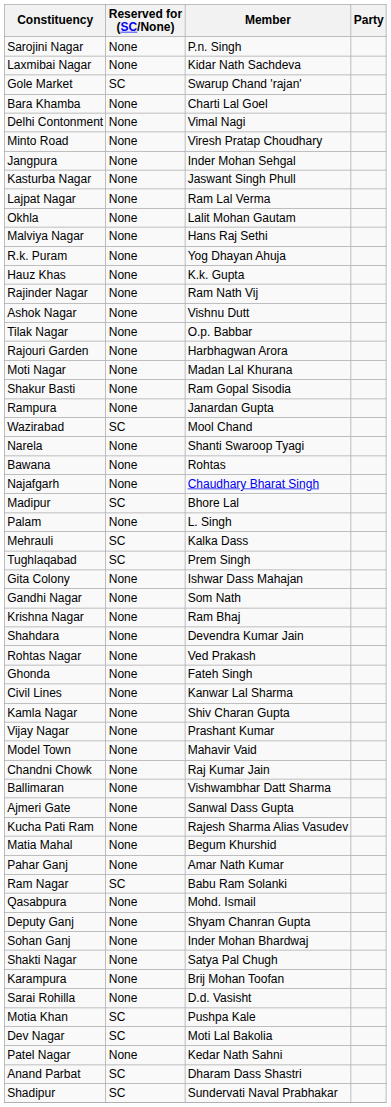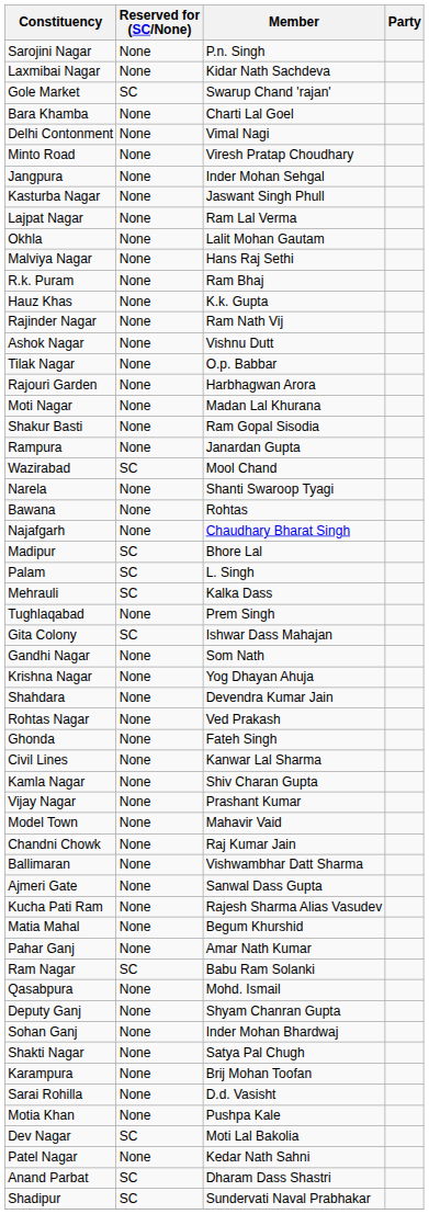 <table class="wikitable sortable">
 <tr>
 <th>Constituency</th>
 <th>Reserved for<br>(<a href='#'>SC</a>/None)</th>
 <th>Member</th>
 <th colspan=2>Party</th>
 </tr>
 <tr>
 <td>Sarojini Nagar</td>
 <td>None</td>
 <td>P.n. Singh</td>
 <td></td>
 </tr>
 <tr>
 <td>Laxmibai Nagar</td>
 <td>None</td>
 <td>Kidar Nath Sachdeva</td>
 <td></td>
 </tr>
 <tr>
 <td>Gole Market</td>
 <td>SC</td>
 <td>Swarup Chand 'rajan'</td>
 <td></td>
 </tr>
 <tr>
 <td>Bara Khamba</td>
 <td>None</td>
 <td>Charti Lal Goel</td>
 <td></td>
 </tr>
 <tr>
 <td>Delhi Contonment</td>
 <td>None</td>
 <td>Vimal Nagi</td>
 <td></td>
 </tr>
 <tr>
 <td>Minto Road</td>
 <td>None</td>
 <td>Viresh Pratap Choudhary</td>
 <td></td>
 </tr>
 <tr>
 <td>Jangpura</td>
 <td>None</td>
 <td>Inder Mohan Sehgal</td>
 <td></td>
 </tr>
 <tr>
 <td>Kasturba Nagar</td>
 <td>None</td>
 <td>Jaswant Singh Phull</td>
 <td></td>
 </tr>
 <tr>
 <td>Lajpat Nagar</td>
 <td>None</td>
 <td>Ram Lal Verma</td>
 <td></td>
 </tr>
 <tr>
 <td>Okhla</td>
 <td>None</td>
 <td>Lalit Mohan Gautam</td>
 <td></td>
 </tr>
 <tr>
 <td>Malviya Nagar</td>
 <td>None</td>
 <td>Hans Raj Sethi</td>
 <td></td>
 </tr>
 <tr>
 <td>R.k. Puram</td>
 <td>None</td>
-<td>Yog Dhayan Ahuja</td>
+<td>Ram Bhaj</td>
 <td></td>
 </tr>
 <tr>
 <td>Hauz Khas</td>
 <td>None</td>
 <td>K.k. Gupta</td>
 <td></td>
 </tr>
 <tr>
 <td>Rajinder Nagar</td>
 <td>None</td>
 <td>Ram Nath Vij</td>
 <td></td>
 </tr>
 <tr>
 <td>Ashok Nagar</td>
 <td>None</td>
 <td>Vishnu Dutt</td>
 <td></td>
 </tr>
 <tr>
 <td>Tilak Nagar</td>
 <td>None</td>
 <td>O.p. Babbar</td>
 <td></td>
 </tr>
 <tr>
 <td>Rajouri Garden</td>
 <td>None</td>
 <td>Harbhagwan Arora</td>
 <td></td>
 </tr>
 <tr>
 <td>Moti Nagar</td>
 <td>None</td>
 <td>Madan Lal Khurana</td>
 <td></td>
 </tr>
 <tr>
 <td>Shakur Basti</td>
 <td>None</td>
 <td>Ram Gopal Sisodia</td>
 <td></td>
 </tr>
 <tr>
 <td>Rampura</td>
 <td>None</td>
 <td>Janardan Gupta</td>
 <td></td>
 </tr>
 <tr>
 <td>Wazirabad</td>
 <td>SC</td>
 <td>Mool Chand</td>
 <td></td>
 </tr>
 <tr>
 <td>Narela</td>
 <td>None</td>
 <td>Shanti Swaroop Tyagi</td>
 <td></td>
 </tr>
 <tr>
 <td>Bawana</td>
 <td>None</td>
 <td>Rohtas</td>
 <td></td>
 </tr>
 <tr>
 <td>Najafgarh</td>
 <td>None</td>
 <td><a href='#'>Chaudhary Bharat Singh</a></td>
 <td></td>
 </tr>
 <tr>
 <td>Madipur</td>
 <td>SC</td>
 <td>Bhore Lal</td>
 <td></td>
 </tr>
 <tr>
 <td>Palam</td>
-<td>None</td>
+<td>SC</td>
 <td>L. Singh</td>
 <td></td>
 </tr>
 <tr>
 <td>Mehrauli</td>
 <td>SC</td>
 <td>Kalka Dass</td>
 <td></td>
 </tr>
 <tr>
 <td>Tughlaqabad</td>
-<td>SC</td>
+<td>None</td>
 <td>Prem Singh</td>
 <td></td>
 </tr>
 <tr>
 <td>Gita Colony</td>
-<td>None</td>
+<td>SC</td>
 <td>Ishwar Dass Mahajan</td>
 <td></td>
 </tr>
 <tr>
 <td>Gandhi Nagar</td>
 <td>None</td>
 <td>Som Nath</td>
 <td></td>
 </tr>
 <tr>
 <td>Krishna Nagar</td>
 <td>None</td>
-<td>Ram Bhaj</td>
+<td>Yog Dhayan Ahuja</td>
 <td></td>
 </tr>
 <tr>
 <td>Shahdara</td>
 <td>None</td>
 <td>Devendra Kumar Jain</td>
 <td></td>
 </tr>
 <tr>
 <td>Rohtas Nagar</td>
 <td>None</td>
 <td>Ved Prakash</td>
 <td></td>
 </tr>
 <tr>
 <td>Ghonda</td>
 <td>None</td>
 <td>Fateh Singh</td>
 <td></td>
 </tr>
 <tr>
 <td>Civil Lines</td>
 <td>None</td>
 <td>Kanwar Lal Sharma</td>
 <td></td>
 </tr>
 <tr>
 <td>Kamla Nagar</td>
 <td>None</td>
 <td>Shiv Charan Gupta</td>
 <td></td>
 </tr>
 <tr>
 <td>Vijay Nagar</td>
 <td>None</td>
 <td>Prashant Kumar</td>
 <td></td>
 </tr>
 <tr>
 <td>Model Town</td>
 <td>None</td>
 <td>Mahavir Vaid</td>
 <td></td>
 </tr>
 <tr>
 <td>Chandni Chowk</td>
 <td>None</td>
 <td>Raj Kumar Jain</td>
 <td></td>
 </tr>
 <tr>
 <td>Ballimaran</td>
 <td>None</td>
 <td>Vishwambhar Datt Sharma</td>
 <td></td>
 </tr>
 <tr>
 <td>Ajmeri Gate</td>
 <td>None</td>
 <td>Sanwal Dass Gupta</td>
 <td></td>
 </tr>
 <tr>
 <td>Kucha Pati Ram</td>
 <td>None</td>
 <td>Rajesh Sharma Alias Vasudev</td>
 <td></td>
 </tr>
 <tr>
 <td>Matia Mahal</td>
 <td>None</td>
 <td>Begum Khurshid</td>
 <td></td>
 </tr>
 <tr>
 <td>Pahar Ganj</td>
 <td>None</td>
 <td>Amar Nath Kumar</td>
 <td></td>
 </tr>
 <tr>
 <td>Ram Nagar</td>
 <td>SC</td>
 <td>Babu Ram Solanki</td>
 <td></td>
 </tr>
 <tr>
 <td>Qasabpura</td>
 <td>None</td>
 <td>Mohd. Ismail</td>
 <td></td>
 </tr>
 <tr>
 <td>Deputy Ganj</td>
 <td>None</td>
 <td>Shyam Chanran Gupta</td>
 <td></td>
 </tr>
 <tr>
 <td>Sohan Ganj</td>
 <td>None</td>
 <td>Inder Mohan Bhardwaj</td>
 <td></td>
 </tr>
 <tr>
 <td>Shakti Nagar</td>
 <td>None</td>
 <td>Satya Pal Chugh</td>
 <td></td>
 </tr>
 <tr>
 <td>Karampura</td>
 <td>None</td>
 <td>Brij Mohan Toofan</td>
 <td></td>
 </tr>
 <tr>
 <td>Sarai Rohilla</td>
 <td>None</td>
 <td>D.d. Vasisht</td>
 <td></td>
 </tr>
 <tr>
 <td>Motia Khan</td>
-<td>SC</td>
+<td>None</td>
 <td>Pushpa Kale</td>
 <td></td>
 </tr>
 <tr>
 <td>Dev Nagar</td>
 <td>SC</td>
 <td>Moti Lal Bakolia</td>
 <td></td>
 </tr>
 <tr>
 <td>Patel Nagar</td>
 <td>None</td>
 <td>Kedar Nath Sahni</td>
 <td></td>
 </tr>
 <tr>
 <td>Anand Parbat</td>
 <td>SC</td>
 <td>Dharam Dass Shastri</td>
 <td></td>
 </tr>
 <tr>
 <td>Shadipur</td>
 <td>SC</td>
 <td>Sundervati Naval Prabhakar</td>
 <td></td>
 </tr>
 <tr>
 </tr>
 </table>
